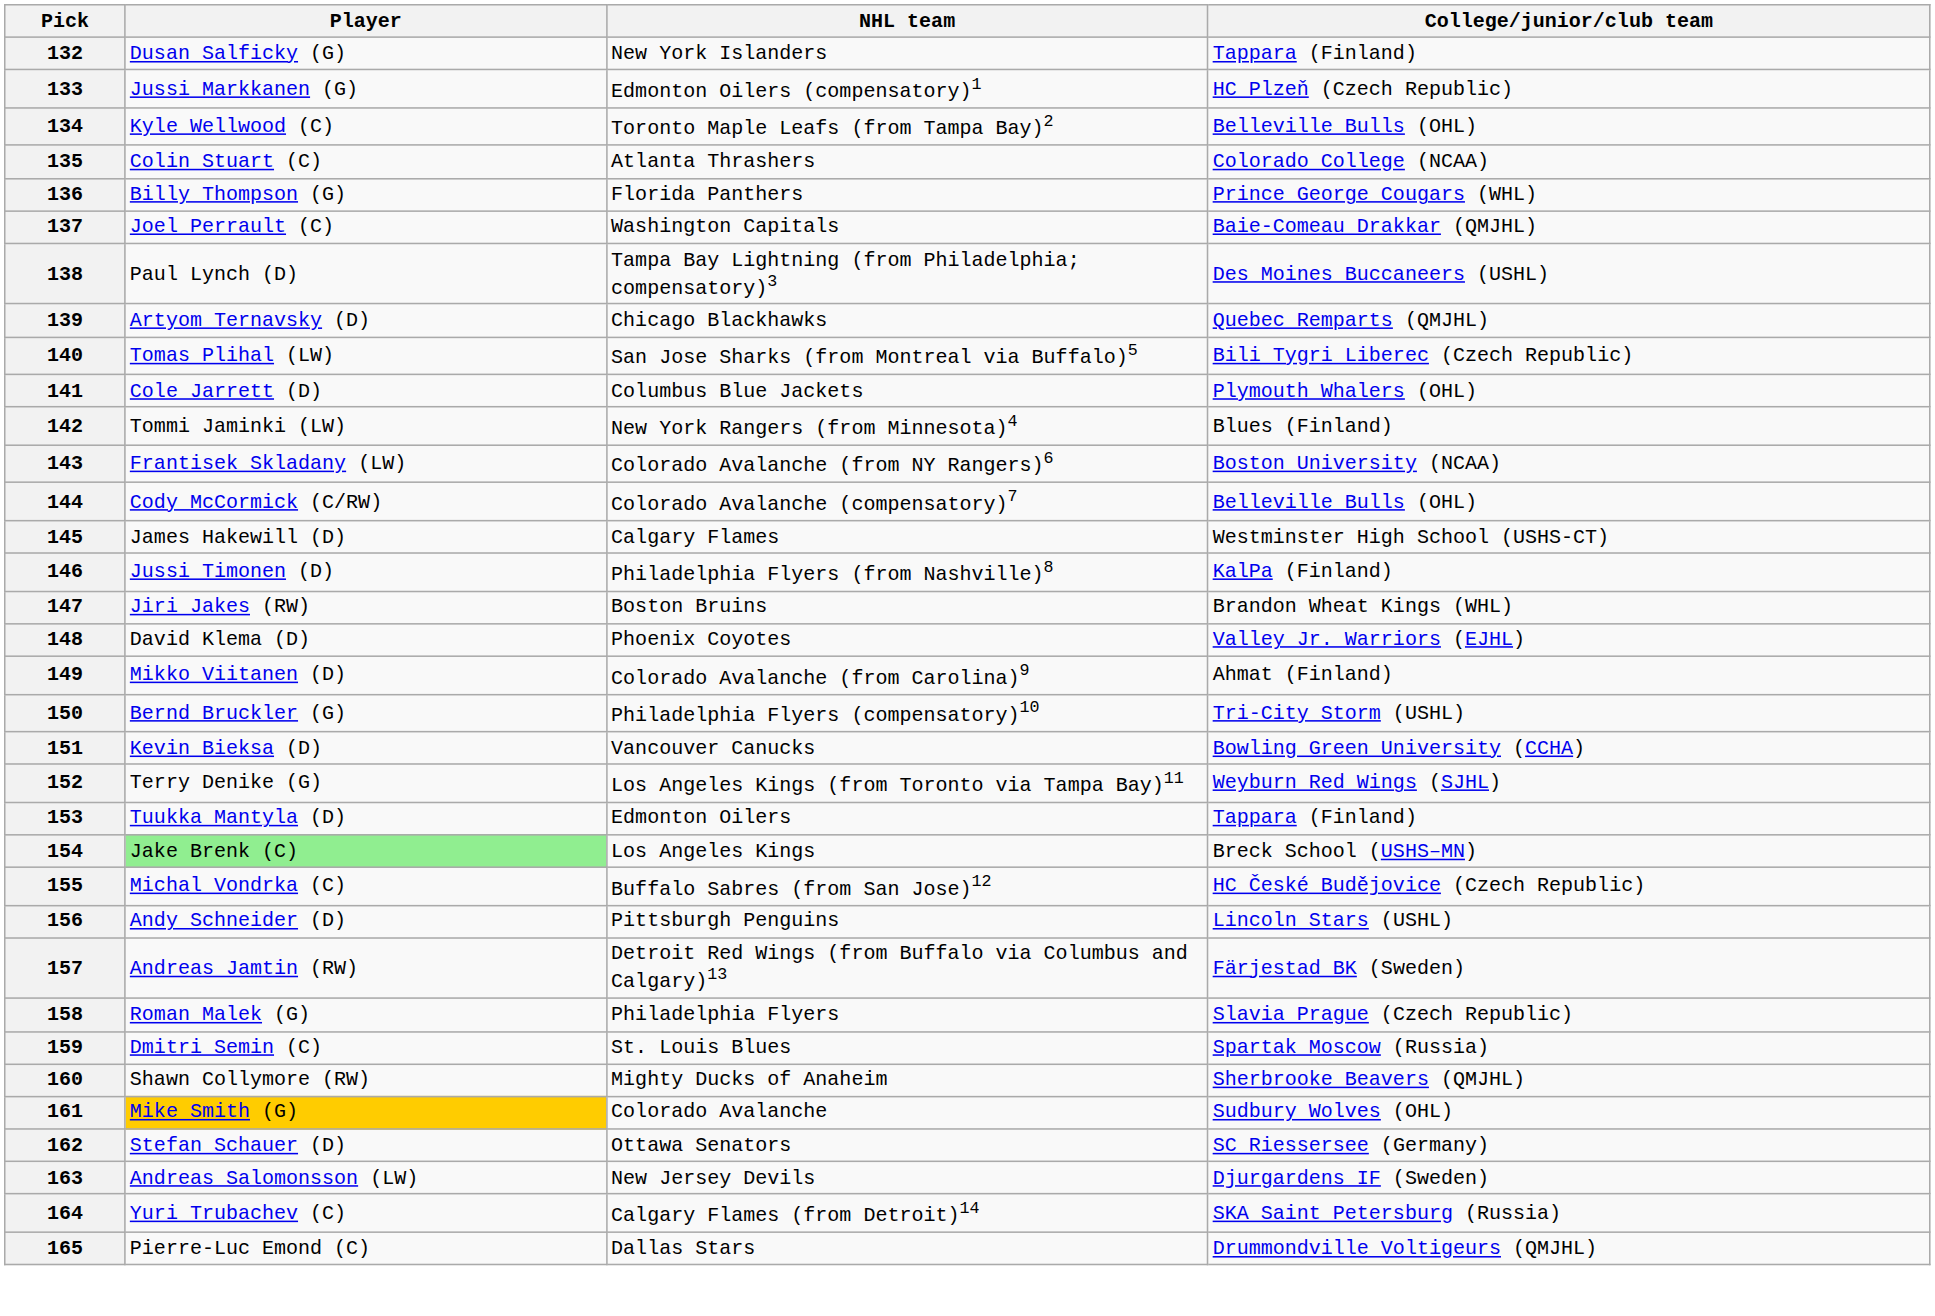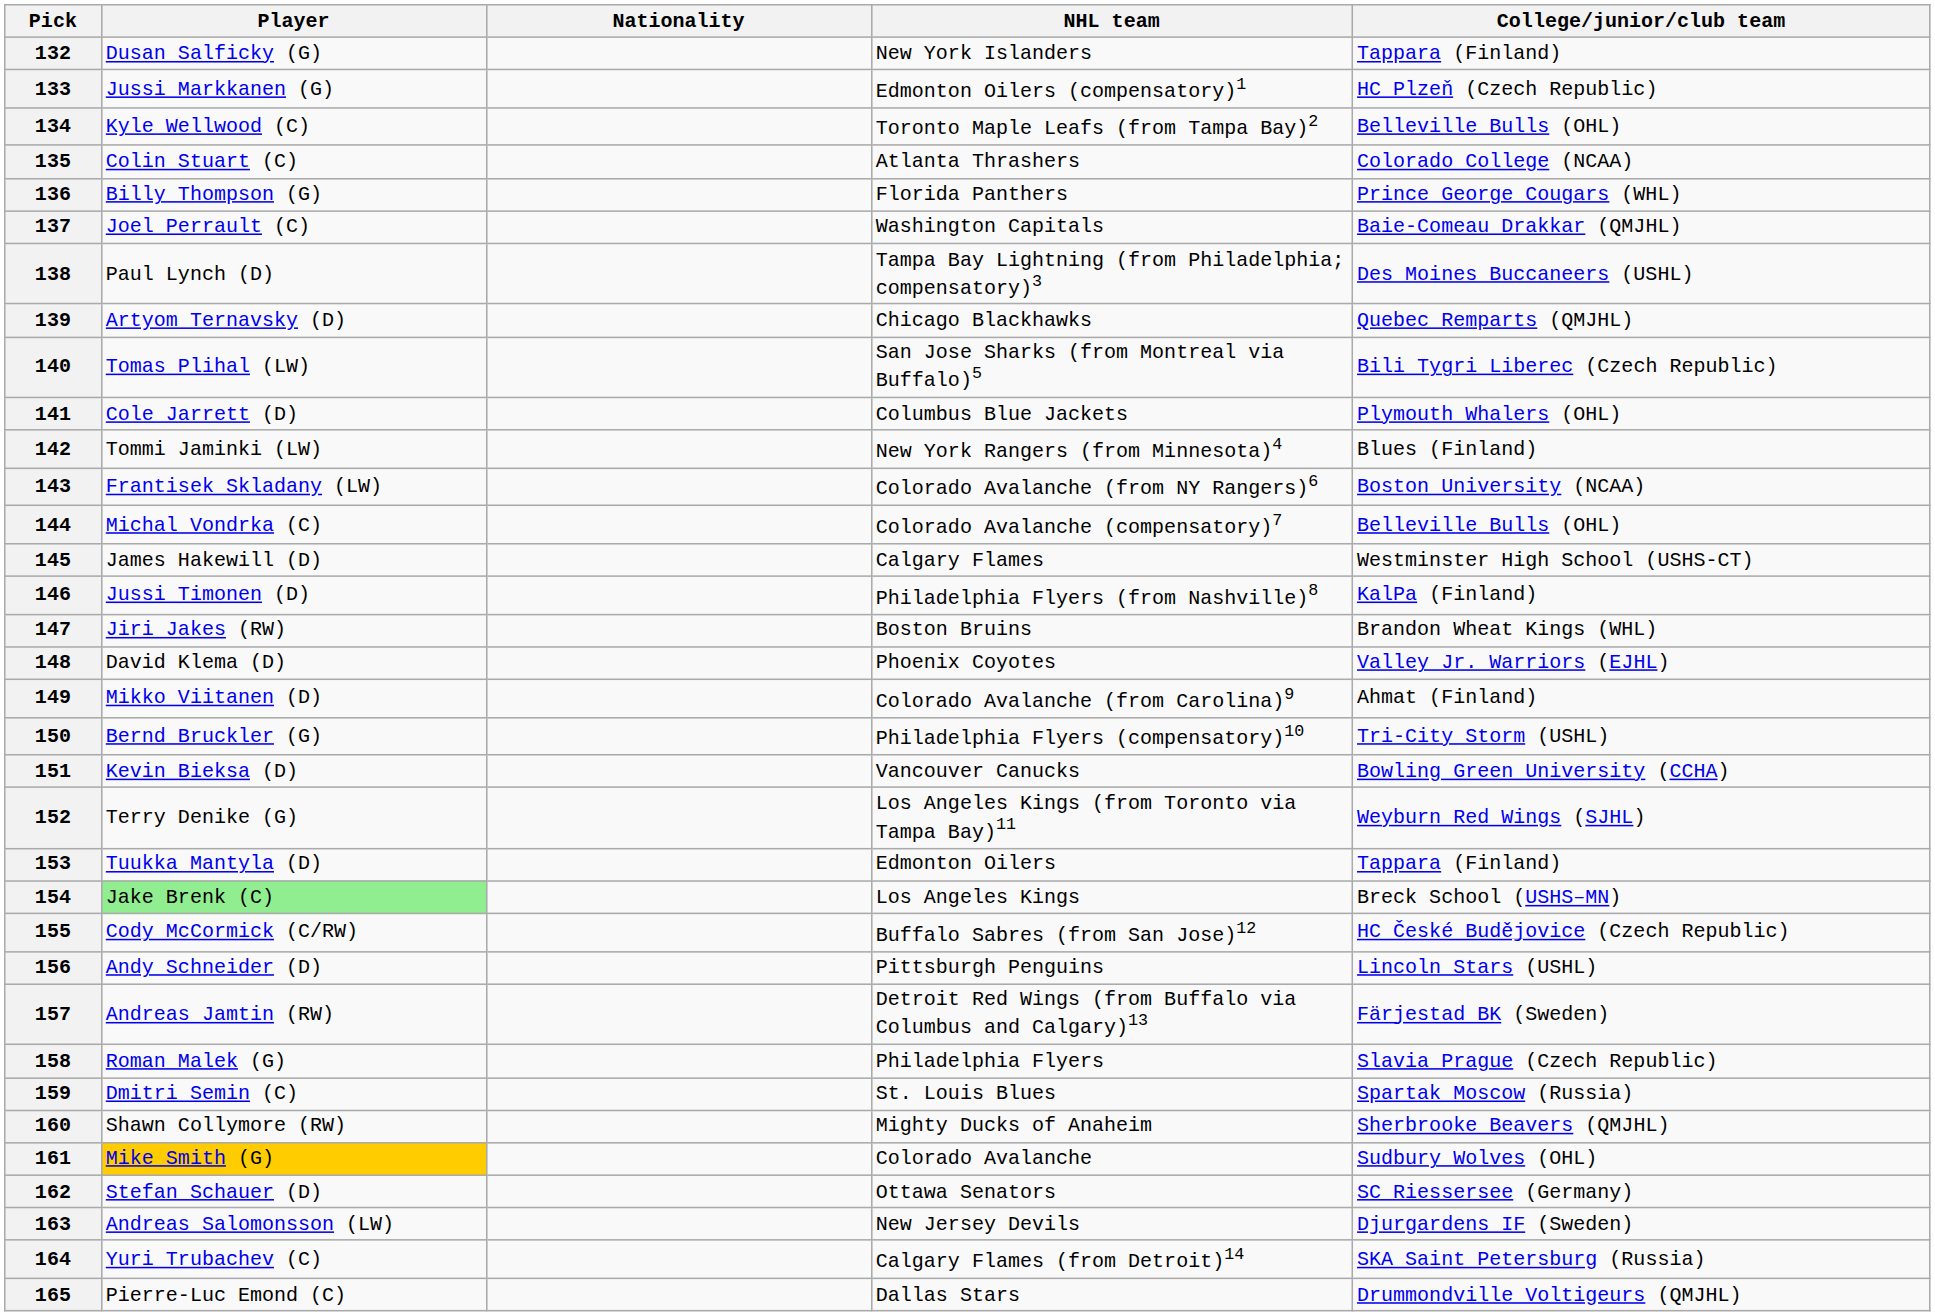 <table class="wikitable">
 <tr>
 <th bgcolor="#DDDDFF" width="5%">Pick</th>
 <th bgcolor="#DDDDFF" width="20%">Player</th>
+<th bgcolor="#DDDDFF" width="20%">Nationality</th>
 <th bgcolor="#DDDDFF" width="25%">NHL team</th>
 <th bgcolor="#DDDDFF" width="30%">College/junior/club team</th>
 </tr>
 <tr>
 <th>132</th>
 <td><a href='#'>Dusan Salficky</a> (G)</td>
+<td></td>
 <td>New York Islanders</td>
 <td><a href='#'>Tappara</a> (Finland)</td>
 </tr>
 <tr>
 <th>133</th>
 <td><a href='#'>Jussi Markkanen</a> (G)</td>
+<td></td>
 <td>Edmonton Oilers (compensatory)<sup>1</sup></td>
 <td><a href='#'>HC Plzeň</a> (Czech Republic)</td>
 </tr>
 <tr>
 <th>134</th>
 <td><a href='#'>Kyle Wellwood</a> (C)</td>
+<td></td>
 <td>Toronto Maple Leafs (from Tampa Bay)<sup>2</sup></td>
 <td><a href='#'>Belleville Bulls</a> (OHL)</td>
 </tr>
 <tr>
 <th>135</th>
 <td><a href='#'>Colin Stuart</a> (C)</td>
+<td></td>
 <td>Atlanta Thrashers</td>
 <td><a href='#'>Colorado College</a> (NCAA)</td>
 </tr>
 <tr>
 <th>136</th>
 <td><a href='#'>Billy Thompson</a> (G)</td>
+<td></td>
 <td>Florida Panthers</td>
 <td><a href='#'>Prince George Cougars</a> (WHL)</td>
 </tr>
 <tr>
 <th>137</th>
 <td><a href='#'>Joel Perrault</a> (C)</td>
+<td></td>
 <td>Washington Capitals</td>
 <td><a href='#'>Baie-Comeau Drakkar</a> (QMJHL)</td>
 </tr>
 <tr>
 <th>138</th>
 <td>Paul Lynch (D)</td>
+<td></td>
 <td>Tampa Bay Lightning (from Philadelphia; compensatory)<sup>3</sup></td>
 <td><a href='#'>Des Moines Buccaneers</a> (USHL)</td>
 </tr>
 <tr>
 <th>139</th>
 <td><a href='#'>Artyom Ternavsky</a> (D)</td>
+<td></td>
 <td>Chicago Blackhawks</td>
 <td><a href='#'>Quebec Remparts</a> (QMJHL)</td>
 </tr>
 <tr>
 <th>140</th>
 <td><a href='#'>Tomas Plihal</a> (LW)</td>
+<td></td>
 <td>San Jose Sharks (from Montreal via Buffalo)<sup>5</sup></td>
 <td><a href='#'>Bili Tygri Liberec</a> (Czech Republic)</td>
 </tr>
 <tr>
 <th>141</th>
 <td><a href='#'>Cole Jarrett</a> (D)</td>
+<td></td>
 <td>Columbus Blue Jackets</td>
 <td><a href='#'>Plymouth Whalers</a> (OHL)</td>
 </tr>
 <tr>
 <th>142</th>
 <td>Tommi Jaminki (LW)</td>
+<td></td>
 <td>New York Rangers (from Minnesota)<sup>4</sup></td>
 <td>Blues (Finland)</td>
 </tr>
 <tr>
 <th>143</th>
 <td><a href='#'>Frantisek Skladany</a> (LW)</td>
+<td></td>
 <td>Colorado Avalanche (from NY Rangers)<sup>6</sup></td>
 <td><a href='#'>Boston University</a> (NCAA)</td>
 </tr>
 <tr>
 <th>144</th>
-<td><a href='#'>Cody McCormick</a> (C/RW)</td>
+<td><a href='#'>Michal Vondrka</a> (C)</td>
+<td></td>
 <td>Colorado Avalanche (compensatory)<sup>7</sup></td>
 <td><a href='#'>Belleville Bulls</a> (OHL)</td>
 </tr>
 <tr>
 <th>145</th>
 <td>James Hakewill (D)</td>
+<td></td>
 <td>Calgary Flames</td>
 <td>Westminster High School (USHS-CT)</td>
 </tr>
 <tr>
 <th>146</th>
 <td><a href='#'>Jussi Timonen</a> (D)</td>
+<td></td>
 <td>Philadelphia Flyers (from Nashville)<sup>8</sup></td>
 <td><a href='#'>KalPa</a> (Finland)</td>
 </tr>
 <tr>
 <th>147</th>
 <td><a href='#'>Jiri Jakes</a> (RW)</td>
+<td></td>
 <td>Boston Bruins</td>
 <td>Brandon Wheat Kings (WHL)</td>
 </tr>
 <tr>
 <th>148</th>
 <td>David Klema (D)</td>
+<td></td>
 <td>Phoenix Coyotes</td>
 <td><a href='#'>Valley Jr. Warriors</a> (<a href='#'>EJHL</a>)</td>
 </tr>
 <tr>
 <th>149</th>
 <td><a href='#'>Mikko Viitanen</a> (D)</td>
+<td></td>
 <td>Colorado Avalanche (from Carolina)<sup>9</sup></td>
 <td>Ahmat (Finland)</td>
 </tr>
 <tr>
 <th>150</th>
 <td><a href='#'>Bernd Bruckler</a> (G)</td>
+<td></td>
 <td>Philadelphia Flyers (compensatory)<sup>10</sup></td>
 <td><a href='#'>Tri-City Storm</a> (USHL)</td>
 </tr>
 <tr>
 <th>151</th>
 <td><a href='#'>Kevin Bieksa</a> (D)</td>
+<td></td>
 <td>Vancouver Canucks</td>
 <td><a href='#'>Bowling Green University</a> (<a href='#'>CCHA</a>)</td>
 </tr>
 <tr>
 <th>152</th>
 <td>Terry Denike (G)</td>
+<td></td>
 <td>Los Angeles Kings (from Toronto via Tampa Bay)<sup>11</sup></td>
 <td><a href='#'>Weyburn Red Wings</a> (<a href='#'>SJHL</a>)</td>
 </tr>
 <tr>
 <th>153</th>
 <td><a href='#'>Tuukka Mantyla</a> (D)</td>
+<td></td>
 <td>Edmonton Oilers</td>
 <td><a href='#'>Tappara</a> (Finland)</td>
 </tr>
 <tr>
 <th>154</th>
 <td style="background: lightgreen;">Jake Brenk (C)</td>
+<td></td>
 <td>Los Angeles Kings</td>
 <td>Breck School (<a href='#'>USHS–MN</a>)</td>
 </tr>
 <tr>
 <th>155</th>
-<td><a href='#'>Michal Vondrka</a> (C)</td>
+<td><a href='#'>Cody McCormick</a> (C/RW)</td>
+<td></td>
 <td>Buffalo Sabres (from San Jose)<sup>12</sup></td>
 <td><a href='#'>HC České Budějovice</a> (Czech Republic)</td>
 </tr>
 <tr>
 <th>156</th>
 <td><a href='#'>Andy Schneider</a> (D)</td>
+<td></td>
 <td>Pittsburgh Penguins</td>
 <td><a href='#'>Lincoln Stars</a> (USHL)</td>
 </tr>
 <tr>
 <th>157</th>
 <td><a href='#'>Andreas Jamtin</a> (RW)</td>
+<td></td>
 <td>Detroit Red Wings (from Buffalo via Columbus and Calgary)<sup>13</sup></td>
 <td><a href='#'>Färjestad BK</a> (Sweden)</td>
 </tr>
 <tr>
 <th>158</th>
 <td><a href='#'>Roman Malek</a> (G)</td>
+<td></td>
 <td>Philadelphia Flyers</td>
 <td><a href='#'>Slavia Prague</a> (Czech Republic)</td>
 </tr>
 <tr>
 <th>159</th>
 <td><a href='#'>Dmitri Semin</a> (C)</td>
+<td></td>
 <td>St. Louis Blues</td>
 <td><a href='#'>Spartak Moscow</a> (Russia)</td>
 </tr>
 <tr>
 <th>160</th>
 <td>Shawn Collymore (RW)</td>
+<td></td>
 <td>Mighty Ducks of Anaheim</td>
 <td><a href='#'>Sherbrooke Beavers</a> (QMJHL)</td>
 </tr>
 <tr>
 <th>161</th>
 <td bgcolor="#FFCC00"><a href='#'>Mike Smith</a> (G)</td>
+<td></td>
 <td>Colorado Avalanche</td>
 <td><a href='#'>Sudbury Wolves</a> (OHL)</td>
 </tr>
 <tr>
 <th>162</th>
 <td><a href='#'>Stefan Schauer</a> (D)</td>
+<td></td>
 <td>Ottawa Senators</td>
 <td><a href='#'>SC Riessersee</a> (Germany)</td>
 </tr>
 <tr>
 <th>163</th>
 <td><a href='#'>Andreas Salomonsson</a> (LW)</td>
+<td></td>
 <td>New Jersey Devils</td>
 <td><a href='#'>Djurgardens IF</a> (Sweden)</td>
 </tr>
 <tr>
 <th>164</th>
 <td><a href='#'>Yuri Trubachev</a> (C)</td>
+<td></td>
 <td>Calgary Flames (from Detroit)<sup>14</sup></td>
 <td><a href='#'>SKA Saint Petersburg</a> (Russia)</td>
 </tr>
 <tr>
 <th>165</th>
 <td>Pierre-Luc Emond (C)</td>
+<td></td>
 <td>Dallas Stars</td>
 <td><a href='#'>Drummondville Voltigeurs</a> (QMJHL)</td>
 </tr>
 </table>
